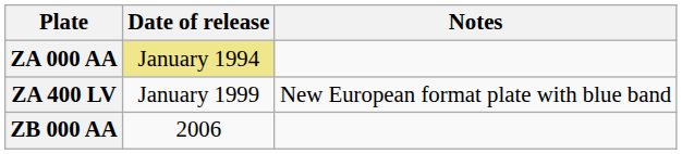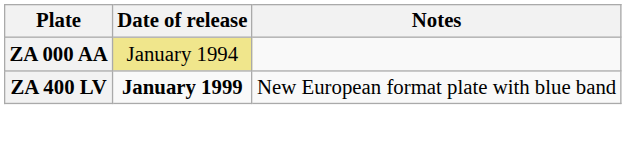 <table class=wikitable style="text-align: center;">
 <tr>
 <th>Plate</th>
 <th>Date of release</th>
 <th>Notes</th>
 </tr>
 <tr>
 <th>ZA 000 AA</th>
 <td style="background: khaki;">January 1994</td>
 <td></td>
 </tr>
 <tr>
 <th>ZA 400 LV</th>
-<td>January 1999</td>
+<td><strong>January 1999</strong></td>
 <td>New European format plate with blue band</td>
 </tr>
-<tr>
-<th>ZB 000 AA</th>
-<td>2006</td>
-<td></td>
-</tr>
 </table>
